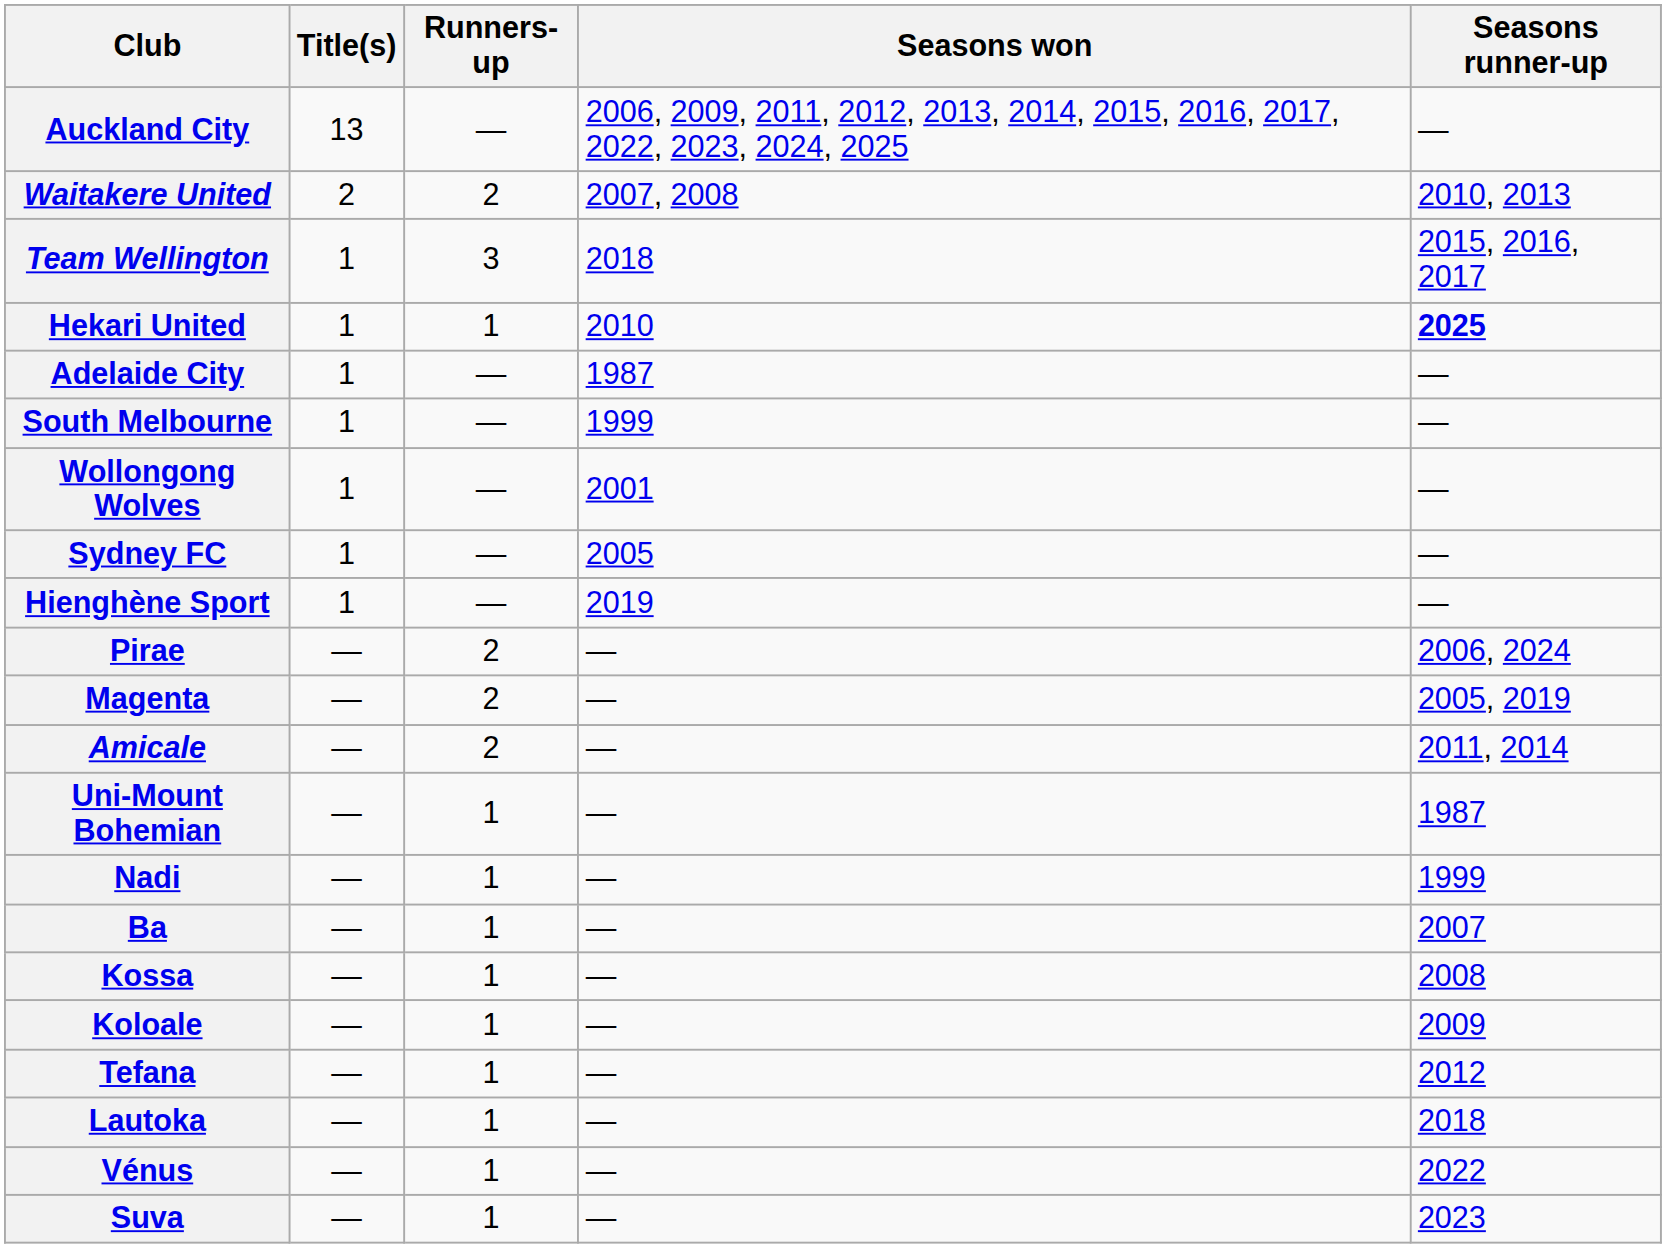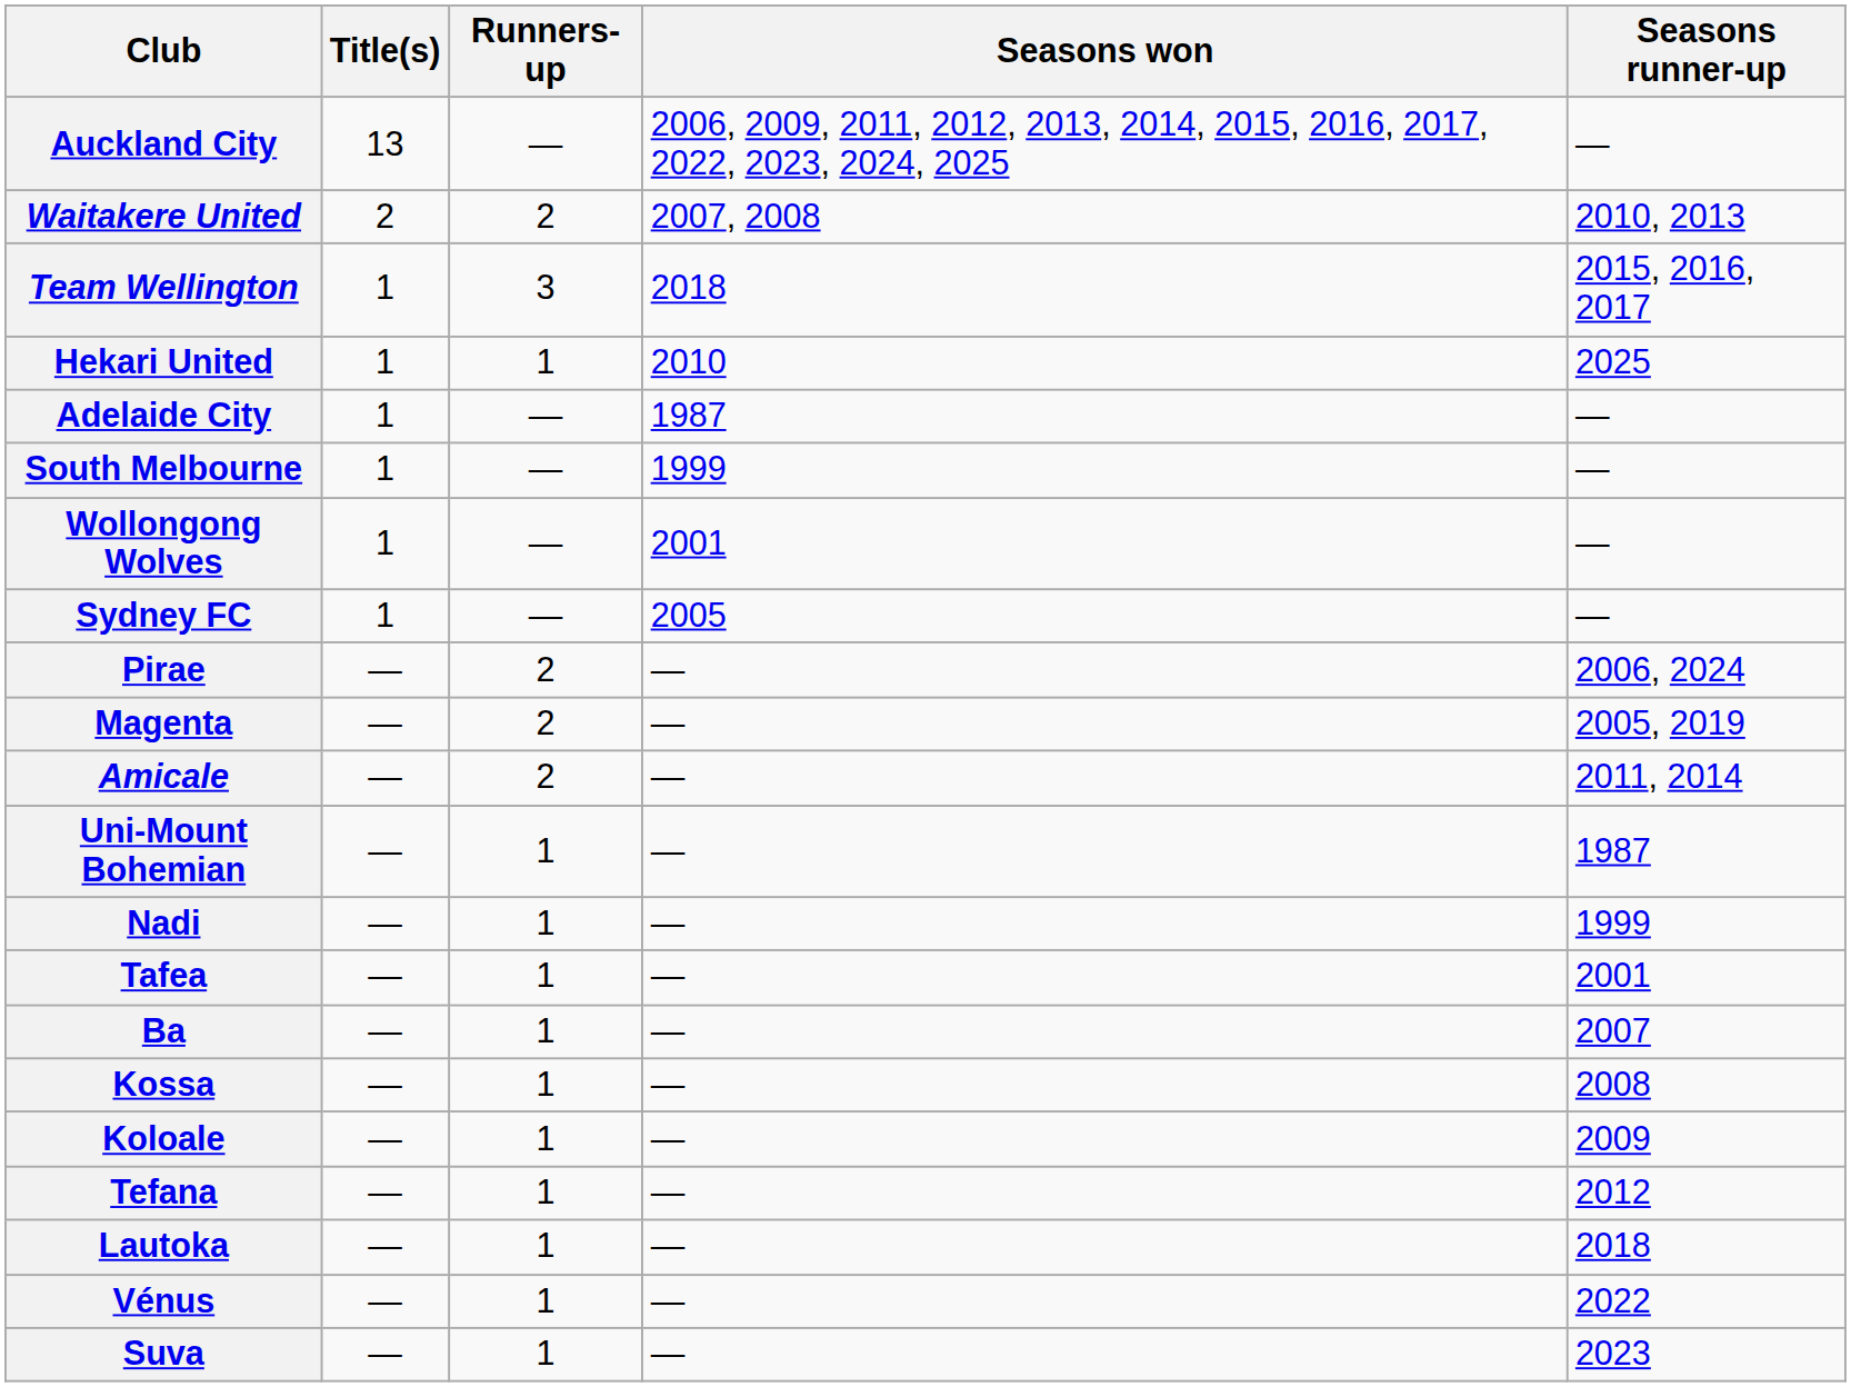 <table class="wikitable sortable plainrowheaders">
 <tr>
 <th scope="col">Club</th>
 <th scope="col">Title(s)</th>
 <th scope="col">Runners-up</th>
 <th scope="col">Seasons won</th>
 <th scope="col">Seasons runner-up</th>
 </tr>
 <tr>
 <th scope="row"> <a href='#'>Auckland City</a></th>
 <td style="text-align:center;">13</td>
 <td style="text-align:center;">—</td>
 <td><a href='#'>2006</a>, <a href='#'>2009</a>, <a href='#'>2011</a>, <a href='#'>2012</a>, <a href='#'>2013</a>, <a href='#'>2014</a>, <a href='#'>2015</a>, <a href='#'>2016</a>, <a href='#'>2017</a>, <a href='#'>2022</a>, <a href='#'>2023</a>, <a href='#'>2024</a>, <a href='#'>2025</a></td>
 <td>—</td>
 </tr>
 <tr>
 <th scope="row"><em> <a href='#'>Waitakere United</a></em></th>
 <td style="text-align:center;">2</td>
 <td style="text-align:center;">2</td>
 <td><a href='#'>2007</a>, <a href='#'>2008</a></td>
 <td><a href='#'>2010</a>, <a href='#'>2013</a></td>
 </tr>
 <tr>
 <th scope="row"><em> <a href='#'>Team Wellington</a></em></th>
 <td style="text-align:center;">1</td>
 <td style="text-align:center;">3</td>
 <td><a href='#'>2018</a></td>
 <td><a href='#'>2015</a>, <a href='#'>2016</a>, <a href='#'>2017</a></td>
 </tr>
 <tr>
 <th scope="row"> <a href='#'>Hekari United</a></th>
 <td style="text-align:center;">1</td>
 <td style="text-align:center;">1</td>
 <td><a href='#'>2010</a></td>
-<td><strong><a href='#'>2025</a></strong></td>
+<td><a href='#'>2025</a></td>
 </tr>
 <tr>
 <th scope="row"> <a href='#'>Adelaide City</a></th>
 <td style="text-align:center;">1</td>
 <td style="text-align:center;">—</td>
 <td><a href='#'>1987</a></td>
 <td>—</td>
 </tr>
 <tr>
 <th scope="row"> <a href='#'>South Melbourne</a></th>
 <td style="text-align:center;">1</td>
 <td style="text-align:center;">—</td>
 <td><a href='#'>1999</a></td>
 <td>—</td>
 </tr>
 <tr>
 <th scope="row"> <a href='#'>Wollongong Wolves</a></th>
 <td style="text-align:center;">1</td>
 <td style="text-align:center;">—</td>
 <td><a href='#'>2001</a></td>
 <td>—</td>
 </tr>
 <tr>
 <th scope="row"> <a href='#'>Sydney FC</a></th>
 <td style="text-align:center;">1</td>
 <td style="text-align:center;">—</td>
 <td><a href='#'>2005</a></td>
-<td>—</td>
-</tr>
-<tr>
-<th scope="row"> <a href='#'>Hienghène Sport</a></th>
-<td style="text-align:center;">1</td>
-<td style="text-align:center;">—</td>
-<td><a href='#'>2019</a></td>
 <td>—</td>
 </tr>
 <tr>
 <th scope="row"> <a href='#'>Pirae</a></th>
 <td style="text-align:center;">—</td>
 <td style="text-align:center;">2</td>
 <td>—</td>
 <td><a href='#'>2006</a>, <a href='#'>2024</a></td>
 </tr>
 <tr>
 <th scope="row"> <a href='#'>Magenta</a></th>
 <td style="text-align:center;">—</td>
 <td style="text-align:center;">2</td>
 <td>—</td>
 <td><a href='#'>2005</a>, <a href='#'>2019</a></td>
 </tr>
 <tr>
 <th scope="row"><em> <a href='#'>Amicale</a></em></th>
 <td style="text-align:center;">—</td>
 <td style="text-align:center;">2</td>
 <td>—</td>
 <td><a href='#'>2011</a>, <a href='#'>2014</a></td>
 </tr>
 <tr>
 <th scope="row"> <a href='#'>Uni-Mount Bohemian</a></th>
 <td style="text-align:center;">—</td>
 <td style="text-align:center;">1</td>
 <td>—</td>
 <td><a href='#'>1987</a></td>
 </tr>
 <tr>
 <th scope="row"> <a href='#'>Nadi</a></th>
 <td style="text-align:center;">—</td>
 <td style="text-align:center;">1</td>
 <td>—</td>
 <td><a href='#'>1999</a></td>
+</tr>
+<tr>
+<th scope="row"> <a href='#'>Tafea</a></th>
+<td style="text-align:center;">—</td>
+<td style="text-align:center;">1</td>
+<td>—</td>
+<td><a href='#'>2001</a></td>
 </tr>
 <tr>
 <th scope="row"> <a href='#'>Ba</a></th>
 <td style="text-align:center;">—</td>
 <td style="text-align:center;">1</td>
 <td>—</td>
 <td><a href='#'>2007</a></td>
 </tr>
 <tr>
 <th scope="row"> <a href='#'>Kossa</a></th>
 <td style="text-align:center;">—</td>
 <td style="text-align:center;">1</td>
 <td>—</td>
 <td><a href='#'>2008</a></td>
 </tr>
 <tr>
 <th scope="row"> <a href='#'>Koloale</a></th>
 <td style="text-align:center;">—</td>
 <td style="text-align:center;">1</td>
 <td>—</td>
 <td><a href='#'>2009</a></td>
 </tr>
 <tr>
 <th scope="row"> <a href='#'>Tefana</a></th>
 <td style="text-align:center;">—</td>
 <td style="text-align:center;">1</td>
 <td>—</td>
 <td><a href='#'>2012</a></td>
 </tr>
 <tr>
 <th scope="row"> <a href='#'>Lautoka</a></th>
 <td style="text-align:center;">—</td>
 <td style="text-align:center;">1</td>
 <td>—</td>
 <td><a href='#'>2018</a></td>
 </tr>
 <tr>
 <th scope="row"> <a href='#'>Vénus</a></th>
 <td style="text-align:center;">—</td>
 <td style="text-align:center;">1</td>
 <td>—</td>
 <td><a href='#'>2022</a></td>
 </tr>
 <tr>
 <th scope="row"> <a href='#'>Suva</a></th>
 <td style="text-align:center;">—</td>
 <td style="text-align:center;">1</td>
 <td>—</td>
 <td><a href='#'>2023</a></td>
 </tr>
 </table>
